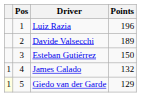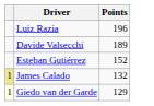 <table class="wikitable" style="font-size: 85%;">
 <tr>
 <th></th>
-<th>Pos</th>
 <th>Driver</th>
 <th>Points</th>
 </tr>
 <tr>
 <td align="left"></td>
-<td align="center">1</td>
 <td> <a href='#'>Luiz Razia</a></td>
 <td align="right">196</td>
 </tr>
 <tr>
 <td align="left"></td>
-<td align="center">2</td>
 <td> <a href='#'>Davide Valsecchi</a></td>
 <td align="right">189</td>
 </tr>
 <tr>
 <td align="left"></td>
-<td align="center">3</td>
 <td> <a href='#'>Esteban Gutiérrez</a></td>
-<td align="right">150</td>
+<td align="right">152</td>
 </tr>
 <tr>
-<td align="left"> 1</td>
-<td align="center">4</td>
+<td align="left" style="background: khaki;"> 1</td>
 <td> <a href='#'>James Calado</a></td>
 <td align="right">132</td>
 </tr>
 <tr>
 <td align="left" style="background: lightyellow;"> 1</td>
-<td align="center">5</td>
 <td> <a href='#'>Giedo van der Garde</a></td>
 <td align="right">129</td>
 </tr>
 </table>
